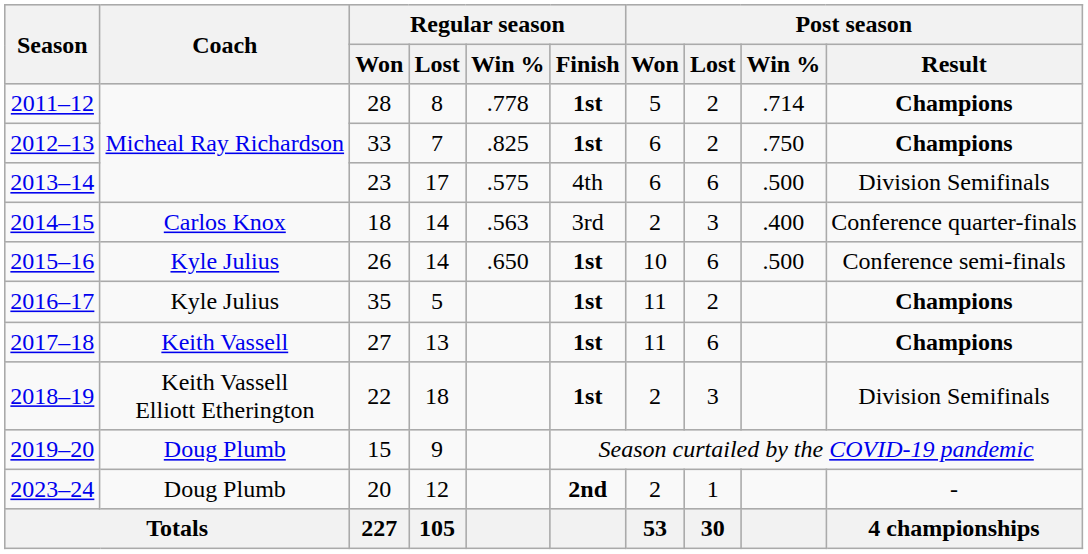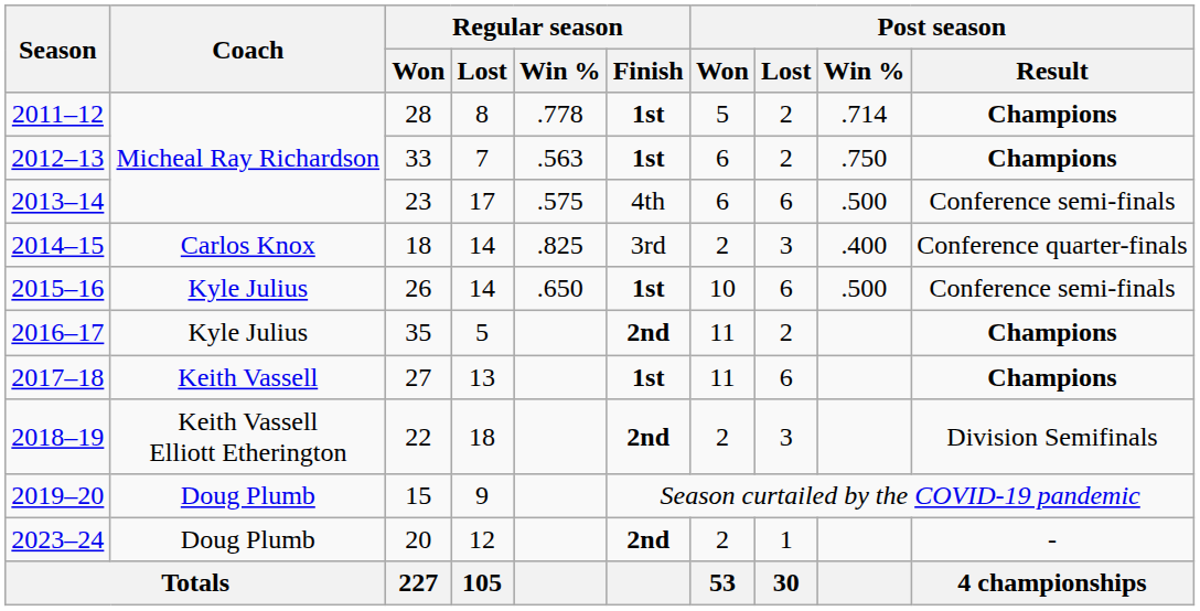 <table class="wikitable" style="font-size: 95%; text-align:center;">
 <tr>
 <th rowspan="2">Season</th>
 <th rowspan="2">Coach</th>
 <th colspan="4">Regular season</th>
 <th colspan="4">Post season</th>
 </tr>
 <tr>
 <th>Won</th>
 <th>Lost</th>
 <th>Win %</th>
 <th>Finish</th>
 <th>Won</th>
 <th>Lost</th>
 <th>Win %</th>
 <th>Result</th>
 </tr>
 <tr>
 <td><a href='#'>2011–12</a></td>
 <td rowspan="3"><a href='#'>Micheal Ray Richardson</a></td>
 <td>28</td>
 <td>8</td>
 <td>.778</td>
 <td><strong>1st</strong></td>
 <td>5</td>
 <td>2</td>
 <td>.714</td>
 <td><strong>Champions</strong></td>
 </tr>
 <tr>
 <td><a href='#'>2012–13</a></td>
 <td>33</td>
 <td>7</td>
-<td>.825</td>
+<td>.563</td>
 <td><strong>1st</strong></td>
 <td>6</td>
 <td>2</td>
 <td>.750</td>
 <td><strong>Champions</strong></td>
 </tr>
 <tr>
 <td><a href='#'>2013–14</a></td>
 <td>23</td>
 <td>17</td>
 <td>.575</td>
 <td>4th</td>
 <td>6</td>
 <td>6</td>
 <td>.500</td>
-<td>Division Semifinals</td>
+<td>Conference semi-finals</td>
 </tr>
 <tr>
 <td><a href='#'>2014–15</a></td>
 <td><a href='#'>Carlos Knox</a></td>
 <td>18</td>
 <td>14</td>
-<td>.563</td>
+<td>.825</td>
 <td>3rd</td>
 <td>2</td>
 <td>3</td>
 <td>.400</td>
 <td>Conference quarter-finals</td>
 </tr>
 <tr>
 <td><a href='#'>2015–16</a></td>
 <td><a href='#'>Kyle Julius</a></td>
 <td>26</td>
 <td>14</td>
 <td>.650</td>
 <td><strong>1st</strong></td>
 <td>10</td>
 <td>6</td>
 <td>.500</td>
 <td>Conference semi-finals</td>
 </tr>
 <tr>
 <td><a href='#'>2016–17</a></td>
 <td>Kyle Julius</td>
 <td>35</td>
 <td>5</td>
 <td></td>
-<td><strong>1st</strong></td>
+<td><strong>2nd</strong></td>
 <td>11</td>
 <td>2</td>
 <td></td>
 <td><strong>Champions</strong></td>
 </tr>
 <tr>
 <td><a href='#'>2017–18</a></td>
 <td><a href='#'>Keith Vassell</a></td>
 <td>27</td>
 <td>13</td>
 <td></td>
 <td><strong>1st</strong></td>
 <td>11</td>
 <td>6</td>
 <td></td>
 <td><strong>Champions</strong></td>
 </tr>
 <tr>
 <td><a href='#'>2018–19</a></td>
 <td>Keith Vassell<br>Elliott Etherington</td>
 <td>22</td>
 <td>18</td>
 <td></td>
-<td><strong>1st</strong></td>
+<td><strong>2nd</strong></td>
 <td>2</td>
 <td>3</td>
 <td></td>
 <td>Division Semifinals</td>
 </tr>
 <tr>
 <td><a href='#'>2019–20</a></td>
 <td><a href='#'>Doug Plumb</a></td>
 <td>15</td>
 <td>9</td>
 <td></td>
 <td colspan=5><em>Season curtailed by the <a href='#'>COVID-19 pandemic</a></em></td>
 </tr>
 <tr>
 <td><a href='#'>2023–24</a></td>
 <td>Doug Plumb</td>
 <td>20</td>
 <td>12</td>
 <td></td>
 <td><strong>2nd</strong></td>
 <td>2</td>
 <td>1</td>
 <td></td>
 <td>-</td>
 </tr>
 <tr>
 <th colspan="2">Totals</th>
 <th>227</th>
 <th>105</th>
 <th></th>
 <th></th>
 <th>53</th>
 <th>30</th>
 <th></th>
 <th>4 championships</th>
 </tr>
 </table>
